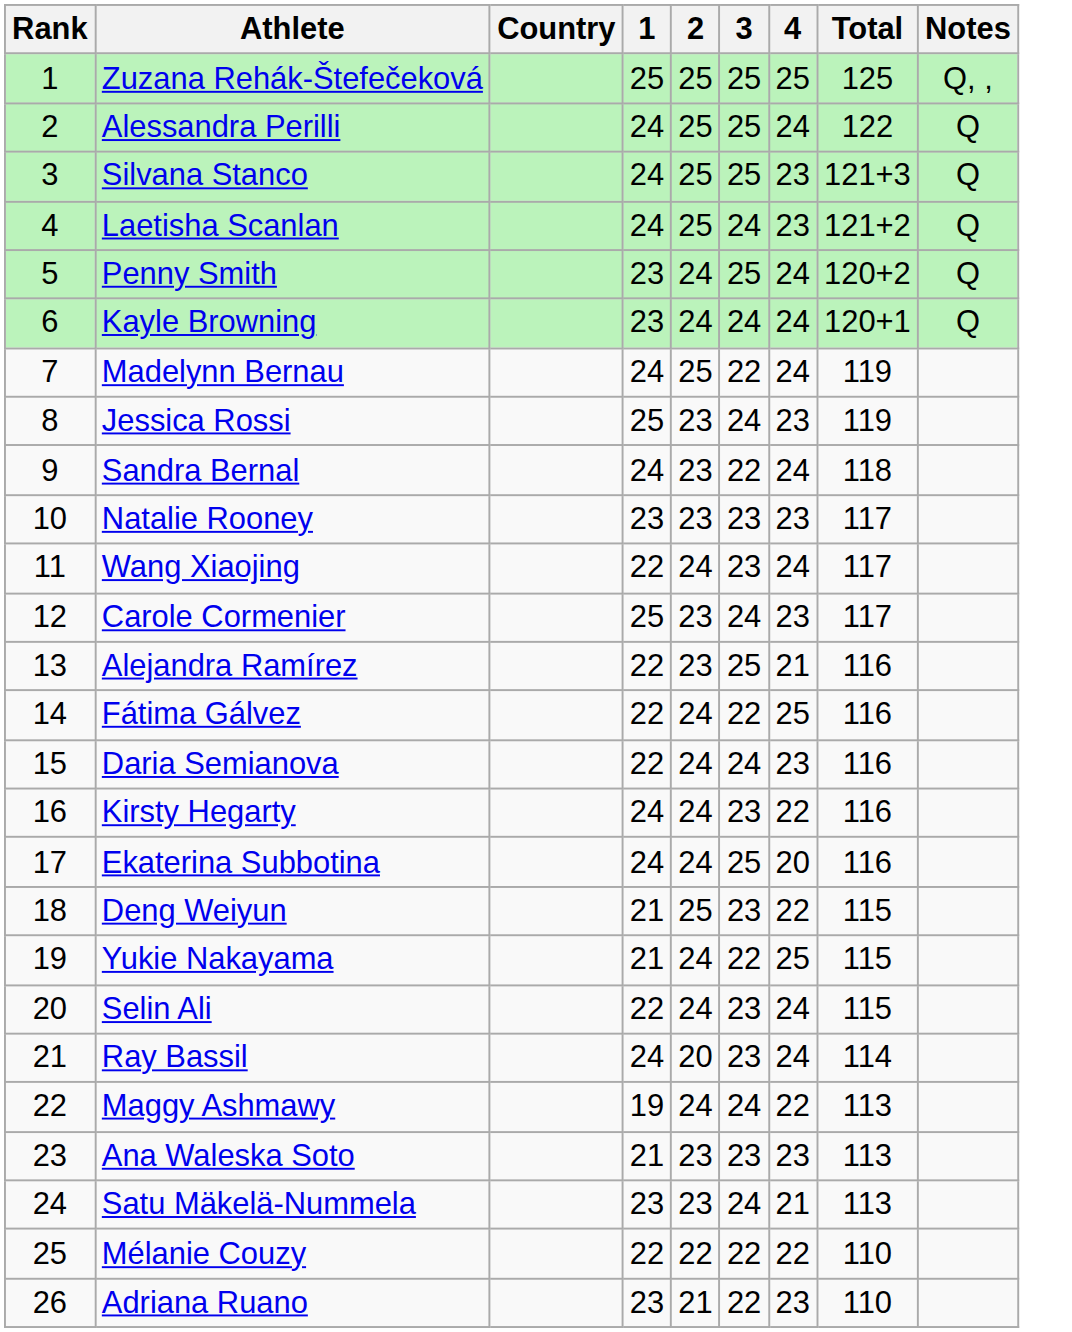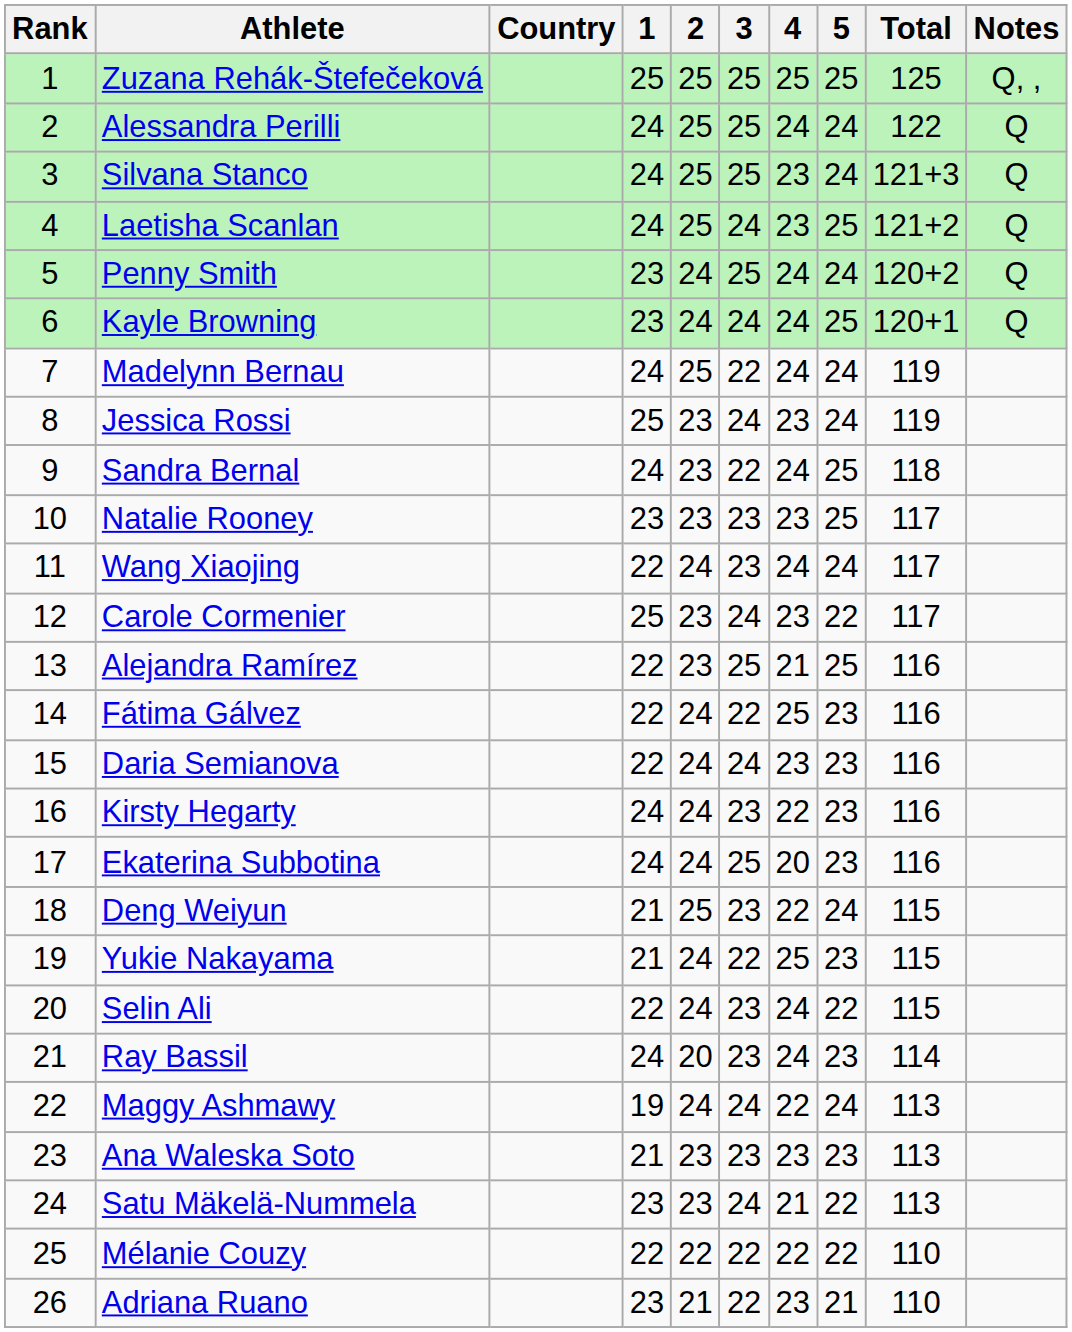 <table class="wikitable sortable" style="text-align:center">
 <tr>
 <th>Rank</th>
 <th>Athlete</th>
 <th>Country</th>
 <th class="sortable">1</th>
 <th class="sortable">2</th>
 <th class="sortable">3</th>
 <th class="sortable">4</th>
+<th class="sortable">5</th>
 <th>Total</th>
 <th class="unsortable">Notes</th>
 </tr>
 <tr bgcolor=bbf3bb>
 <td>1</td>
 <td align=left><a href='#'>Zuzana Rehák-Štefečeková</a></td>
 <td align=left></td>
+<td>25</td>
 <td>25</td>
 <td>25</td>
 <td>25</td>
 <td>25</td>
 <td>125</td>
 <td>Q, <strong></strong>, </td>
 </tr>
 <tr bgcolor=bbf3bb>
 <td>2</td>
 <td align=left><a href='#'>Alessandra Perilli</a></td>
 <td align=left></td>
 <td>24</td>
 <td>25</td>
 <td>25</td>
 <td>24</td>
+<td>24</td>
 <td>122</td>
 <td>Q</td>
 </tr>
 <tr bgcolor=bbf3bb>
 <td>3</td>
 <td align=left><a href='#'>Silvana Stanco</a></td>
 <td align=left></td>
 <td>24</td>
 <td>25</td>
 <td>25</td>
 <td>23</td>
+<td>24</td>
 <td>121+3</td>
 <td>Q</td>
 </tr>
 <tr bgcolor=bbf3bb>
 <td>4</td>
 <td align=left><a href='#'>Laetisha Scanlan</a></td>
 <td align=left></td>
 <td>24</td>
 <td>25</td>
 <td>24</td>
 <td>23</td>
+<td>25</td>
 <td>121+2</td>
 <td>Q</td>
 </tr>
 <tr bgcolor=bbf3bb>
 <td>5</td>
 <td align=left><a href='#'>Penny Smith</a></td>
 <td align=left></td>
 <td>23</td>
 <td>24</td>
 <td>25</td>
+<td>24</td>
 <td>24</td>
 <td>120+2</td>
 <td>Q</td>
 </tr>
 <tr bgcolor=bbf3bb>
 <td>6</td>
 <td align=left><a href='#'>Kayle Browning</a></td>
 <td align=left></td>
 <td>23</td>
 <td>24</td>
 <td>24</td>
 <td>24</td>
+<td>25</td>
 <td>120+1</td>
 <td>Q</td>
 </tr>
 <tr>
 <td>7</td>
 <td align=left><a href='#'>Madelynn Bernau</a></td>
 <td align=left></td>
 <td>24</td>
 <td>25</td>
 <td>22</td>
+<td>24</td>
 <td>24</td>
 <td>119</td>
 <td></td>
 </tr>
 <tr>
 <td>8</td>
 <td align=left><a href='#'>Jessica Rossi</a></td>
 <td align=left></td>
 <td>25</td>
 <td>23</td>
 <td>24</td>
 <td>23</td>
+<td>24</td>
 <td>119</td>
 <td></td>
 </tr>
 <tr>
 <td>9</td>
 <td align=left><a href='#'>Sandra Bernal</a></td>
 <td align=left></td>
 <td>24</td>
 <td>23</td>
 <td>22</td>
 <td>24</td>
+<td>25</td>
 <td>118</td>
 <td></td>
 </tr>
 <tr>
 <td>10</td>
 <td align=left><a href='#'>Natalie Rooney</a></td>
 <td align=left></td>
 <td>23</td>
 <td>23</td>
 <td>23</td>
 <td>23</td>
+<td>25</td>
 <td>117</td>
 <td></td>
 </tr>
 <tr>
 <td>11</td>
 <td align=left><a href='#'>Wang Xiaojing</a></td>
 <td align=left></td>
 <td>22</td>
 <td>24</td>
 <td>23</td>
+<td>24</td>
 <td>24</td>
 <td>117</td>
 <td></td>
 </tr>
 <tr>
 <td>12</td>
 <td align=left><a href='#'>Carole Cormenier</a></td>
 <td align=left></td>
 <td>25</td>
 <td>23</td>
 <td>24</td>
 <td>23</td>
+<td>22</td>
 <td>117</td>
 <td></td>
 </tr>
 <tr>
 <td>13</td>
 <td align=left><a href='#'>Alejandra Ramírez</a></td>
 <td align=left></td>
 <td>22</td>
 <td>23</td>
 <td>25</td>
 <td>21</td>
+<td>25</td>
 <td>116</td>
 <td></td>
 </tr>
 <tr>
 <td>14</td>
 <td align=left><a href='#'>Fátima Gálvez</a></td>
 <td align=left></td>
 <td>22</td>
 <td>24</td>
 <td>22</td>
 <td>25</td>
+<td>23</td>
 <td>116</td>
 <td></td>
 </tr>
 <tr>
 <td>15</td>
 <td align=left><a href='#'>Daria Semianova</a></td>
 <td align=left></td>
 <td>22</td>
 <td>24</td>
 <td>24</td>
+<td>23</td>
 <td>23</td>
 <td>116</td>
 <td></td>
 </tr>
 <tr>
 <td>16</td>
 <td align=left><a href='#'>Kirsty Hegarty</a></td>
 <td align=left></td>
 <td>24</td>
 <td>24</td>
 <td>23</td>
 <td>22</td>
+<td>23</td>
 <td>116</td>
 <td></td>
 </tr>
 <tr>
 <td>17</td>
 <td align=left><a href='#'>Ekaterina Subbotina</a></td>
 <td align=left></td>
 <td>24</td>
 <td>24</td>
 <td>25</td>
 <td>20</td>
+<td>23</td>
 <td>116</td>
 <td></td>
 </tr>
 <tr>
 <td>18</td>
 <td align=left><a href='#'>Deng Weiyun</a></td>
 <td align=left></td>
 <td>21</td>
 <td>25</td>
 <td>23</td>
 <td>22</td>
+<td>24</td>
 <td>115</td>
 <td></td>
 </tr>
 <tr>
 <td>19</td>
 <td align=left><a href='#'>Yukie Nakayama</a></td>
 <td align=left></td>
 <td>21</td>
 <td>24</td>
 <td>22</td>
 <td>25</td>
+<td>23</td>
 <td>115</td>
 <td></td>
 </tr>
 <tr>
 <td>20</td>
 <td align=left><a href='#'>Selin Ali</a></td>
 <td align=left></td>
 <td>22</td>
 <td>24</td>
 <td>23</td>
 <td>24</td>
+<td>22</td>
 <td>115</td>
 <td></td>
 </tr>
 <tr>
 <td>21</td>
 <td align=left><a href='#'>Ray Bassil</a></td>
 <td align=left></td>
 <td>24</td>
 <td>20</td>
 <td>23</td>
 <td>24</td>
+<td>23</td>
 <td>114</td>
 <td></td>
 </tr>
 <tr>
 <td>22</td>
 <td align=left><a href='#'>Maggy Ashmawy</a></td>
 <td align=left></td>
 <td>19</td>
 <td>24</td>
 <td>24</td>
 <td>22</td>
+<td>24</td>
 <td>113</td>
 <td></td>
 </tr>
 <tr>
 <td>23</td>
 <td align=left><a href='#'>Ana Waleska Soto</a></td>
 <td align=left></td>
 <td>21</td>
+<td>23</td>
 <td>23</td>
 <td>23</td>
 <td>23</td>
 <td>113</td>
 <td></td>
 </tr>
 <tr>
 <td>24</td>
 <td align=left><a href='#'>Satu Mäkelä-Nummela</a></td>
 <td align=left></td>
 <td>23</td>
 <td>23</td>
 <td>24</td>
 <td>21</td>
+<td>22</td>
 <td>113</td>
 <td></td>
 </tr>
 <tr>
 <td>25</td>
 <td align=left><a href='#'>Mélanie Couzy</a></td>
 <td align=left></td>
+<td>22</td>
 <td>22</td>
 <td>22</td>
 <td>22</td>
 <td>22</td>
 <td>110</td>
 <td></td>
 </tr>
 <tr>
 <td>26</td>
 <td align=left><a href='#'>Adriana Ruano</a></td>
 <td align=left></td>
 <td>23</td>
 <td>21</td>
 <td>22</td>
 <td>23</td>
+<td>21</td>
 <td>110</td>
 <td></td>
 </tr>
 </table>
